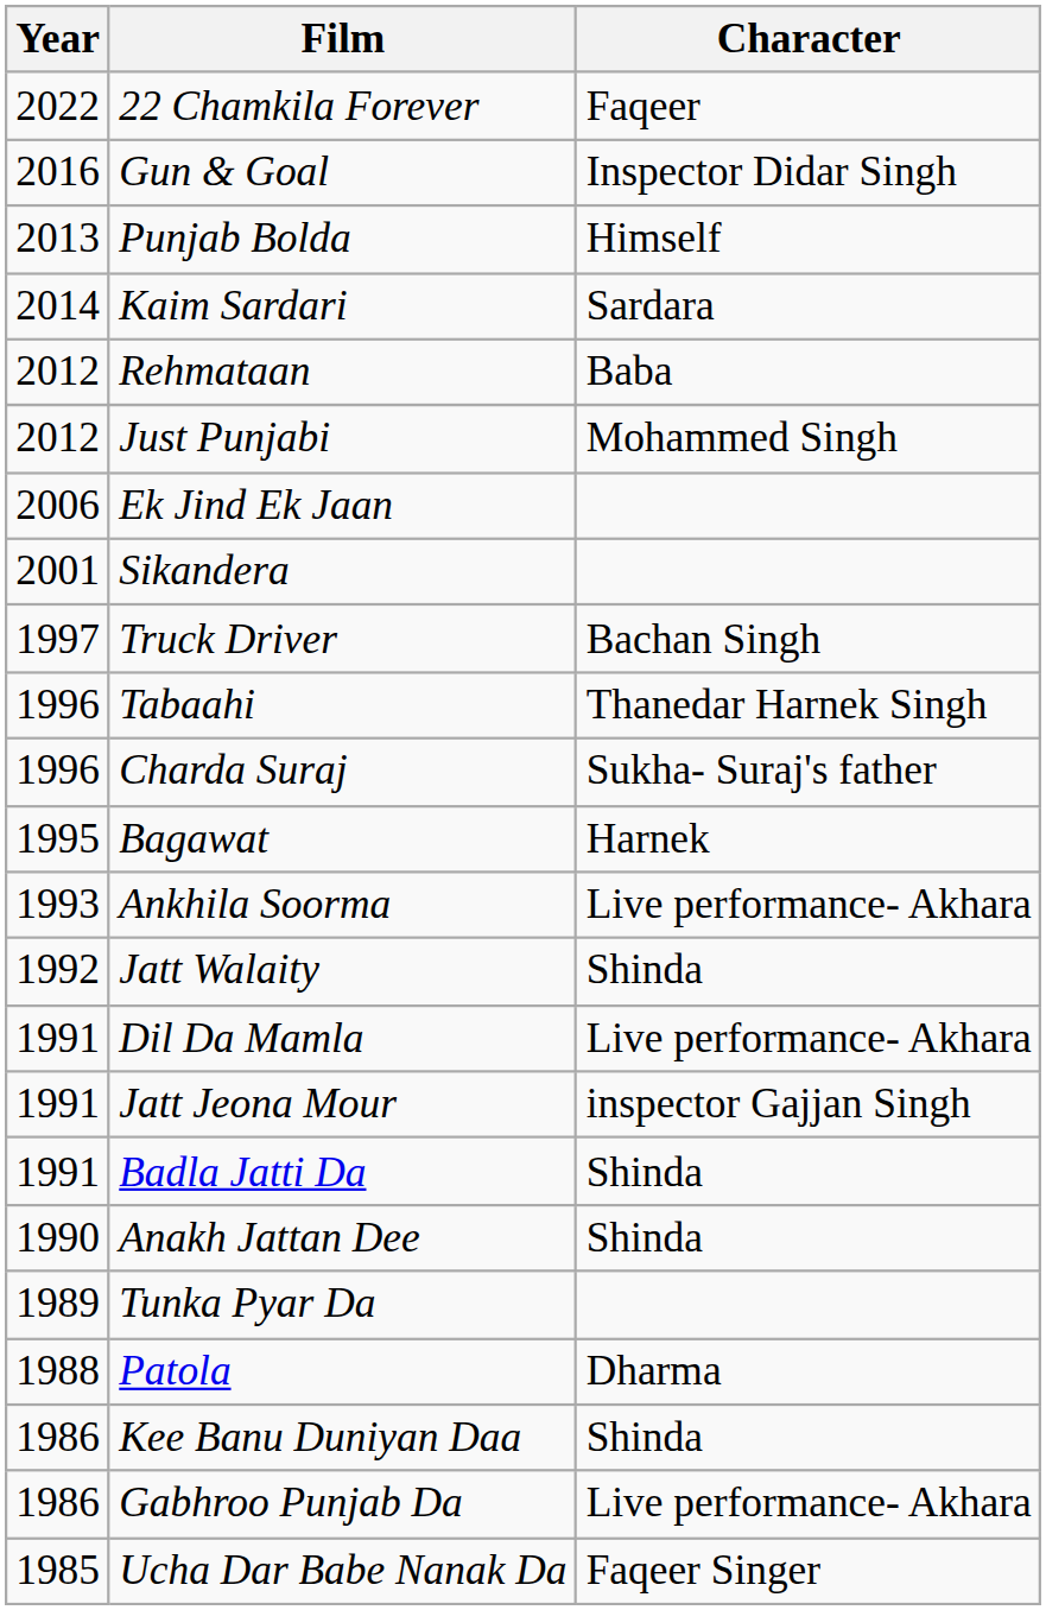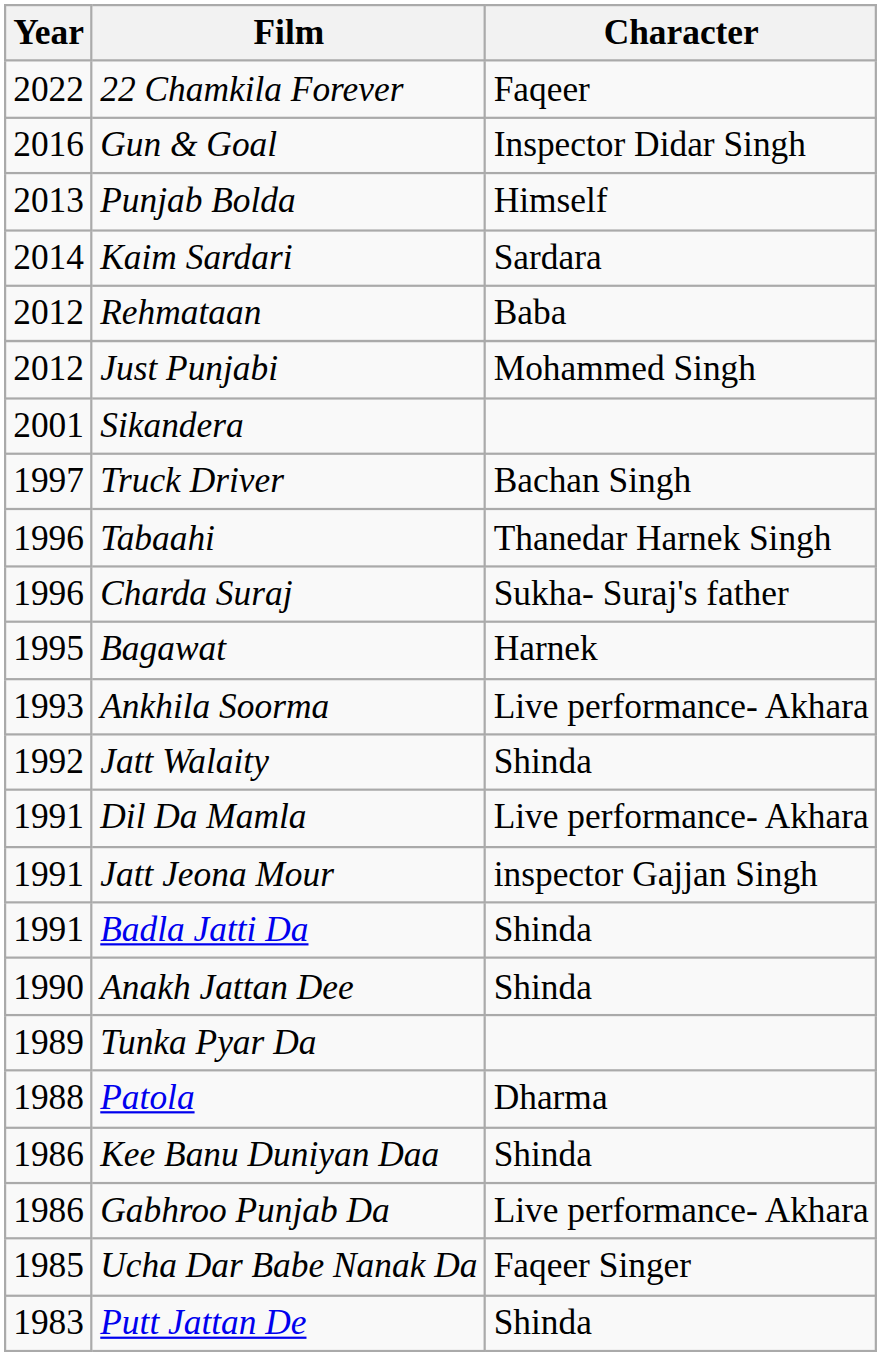 <table class=wikitable>
 <tr>
 <th>Year</th>
 <th>Film</th>
 <th>Character</th>
 </tr>
 <tr>
 <td>2022</td>
 <td><em>22 Chamkila Forever</em></td>
 <td>Faqeer</td>
 </tr>
 <tr>
 <td>2016</td>
 <td><em>Gun & Goal</em></td>
 <td>Inspector Didar Singh</td>
 </tr>
 <tr>
 <td>2013</td>
 <td><em>Punjab Bolda</em></td>
 <td>Himself</td>
 </tr>
 <tr>
 <td>2014</td>
 <td><em>Kaim Sardari</em></td>
 <td>Sardara</td>
 </tr>
 <tr>
 <td>2012</td>
 <td><em>Rehmataan</em></td>
 <td>Baba</td>
 </tr>
 <tr>
 </tr>
 <tr>
 <td>2012</td>
 <td><em>Just Punjabi</em></td>
 <td>Mohammed Singh</td>
-</tr>
-<tr>
-<td>2006</td>
-<td><em>Ek Jind Ek Jaan</em></td>
-<td></td>
 </tr>
 <tr>
 <td>2001</td>
 <td><em>Sikandera</em></td>
 <td></td>
 </tr>
 <tr>
 <td>1997</td>
 <td><em>Truck Driver</em></td>
 <td>Bachan Singh</td>
 </tr>
 <tr>
 <td>1996</td>
 <td><em>Tabaahi</em></td>
 <td>Thanedar Harnek Singh</td>
 </tr>
 <tr>
 <td>1996</td>
 <td><em>Charda Suraj</em></td>
 <td>Sukha- Suraj's father</td>
 </tr>
 <tr>
 <td>1995</td>
 <td><em>Bagawat</em></td>
 <td>Harnek</td>
 </tr>
 <tr>
 <td>1993</td>
 <td><em>Ankhila Soorma</em></td>
 <td>Live performance- Akhara</td>
 </tr>
 <tr>
 <td>1992</td>
 <td><em>Jatt Walaity</em></td>
 <td>Shinda</td>
 </tr>
 <tr>
 <td>1991</td>
 <td><em>Dil Da Mamla</em></td>
 <td>Live performance- Akhara</td>
 </tr>
 <tr>
 <td>1991</td>
 <td><em>Jatt Jeona Mour</em></td>
 <td>inspector Gajjan Singh</td>
 </tr>
 <tr>
 <td>1991</td>
 <td><em><a href='#'>Badla Jatti Da</a></em></td>
 <td>Shinda</td>
 </tr>
 <tr>
 <td>1990</td>
 <td><em>Anakh Jattan Dee</em></td>
 <td>Shinda</td>
 </tr>
 <tr>
 <td>1989</td>
 <td><em>Tunka Pyar Da</em></td>
 <td></td>
 </tr>
 <tr>
 <td>1988</td>
 <td><em><a href='#'>Patola</a></em></td>
 <td>Dharma</td>
 </tr>
 <tr>
 <td>1986</td>
 <td><em>Kee Banu Duniyan Daa</em></td>
 <td>Shinda</td>
 </tr>
 <tr>
 <td>1986</td>
 <td><em>Gabhroo Punjab Da</em></td>
 <td>Live performance- Akhara</td>
 </tr>
 <tr>
 <td>1985</td>
 <td><em>Ucha Dar Babe Nanak Da</em></td>
 <td>Faqeer Singer</td>
 </tr>
+<tr>
+<td>1983</td>
+<td><em><a href='#'>Putt Jattan De</a></em></td>
+<td>Shinda</td>
+</tr>
 </table>
